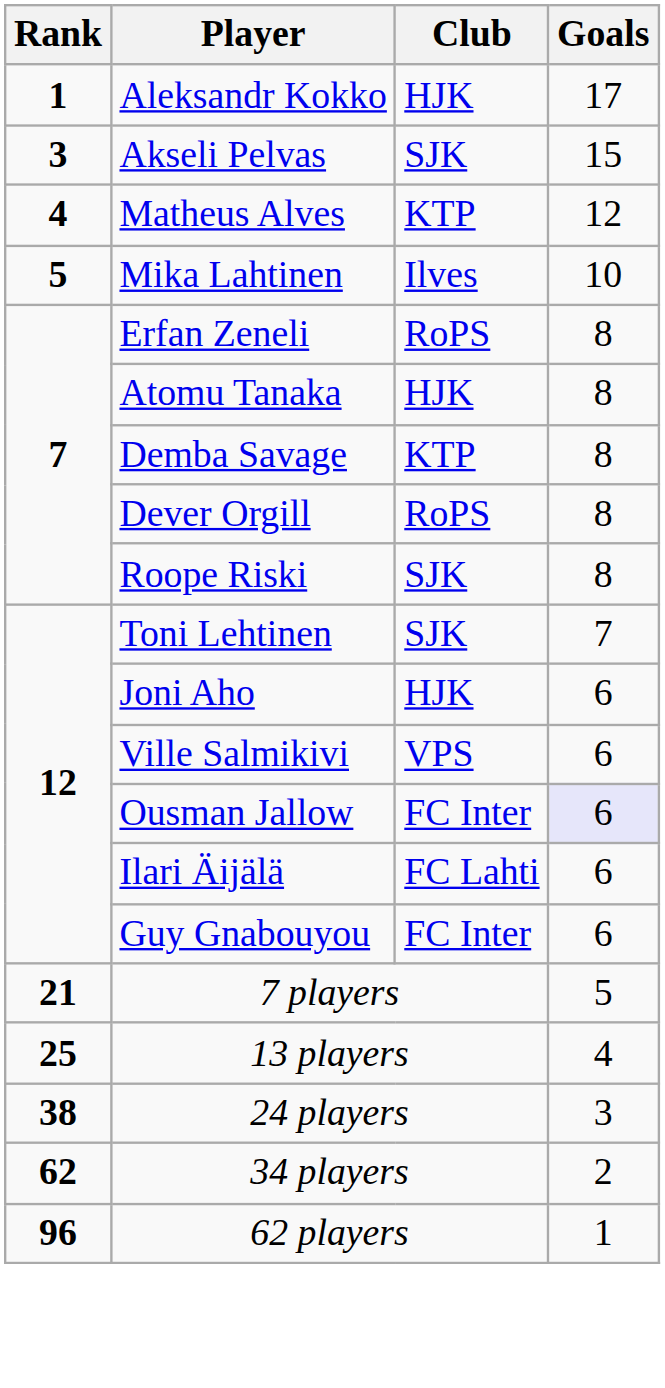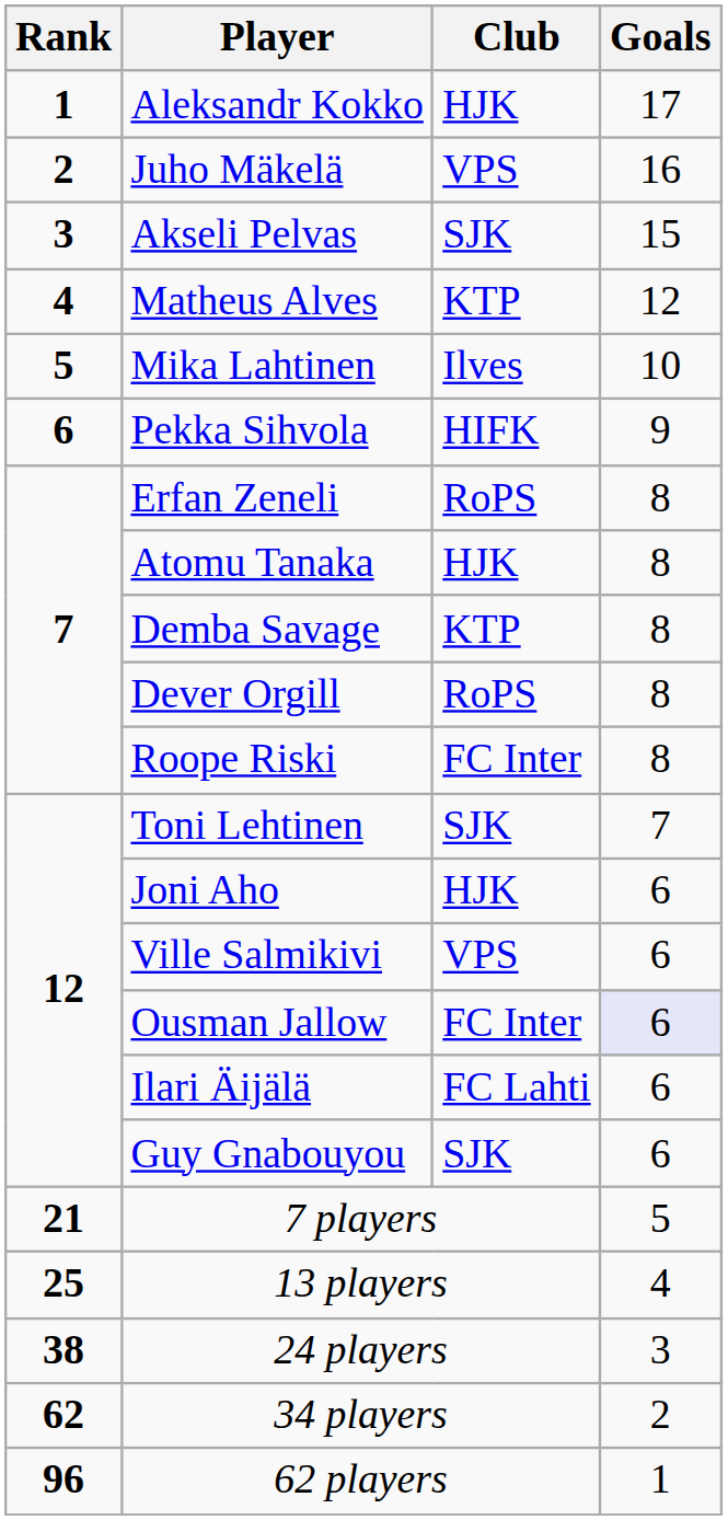 <table class="wikitable" style="text-align:center">
 <tr>
 <th>Rank</th>
 <th>Player</th>
 <th>Club</th>
 <th>Goals</th>
 </tr>
 <tr>
 <td rowspan="1"><strong>1</strong></td>
 <td align="left"> <a href='#'>Aleksandr Kokko</a></td>
 <td align="left"><a href='#'>HJK</a></td>
 <td>17</td>
+</tr>
+<tr>
+<td rowspan="1"><strong>2</strong></td>
+<td align="left"> <a href='#'>Juho Mäkelä</a></td>
+<td align="left"><a href='#'>VPS</a></td>
+<td>16</td>
 </tr>
 <tr>
 <td rowspan="1"><strong>3</strong></td>
 <td align="left"> <a href='#'>Akseli Pelvas</a></td>
 <td align="left"><a href='#'>SJK</a></td>
 <td>15</td>
 </tr>
 <tr>
 <td rowspan="1"><strong>4</strong></td>
 <td align="left"> <a href='#'>Matheus Alves</a></td>
 <td align="left"><a href='#'>KTP</a></td>
 <td>12</td>
 </tr>
 <tr>
 <td rowspan="1"><strong>5</strong></td>
 <td align="left"> <a href='#'>Mika Lahtinen</a></td>
 <td align="left"><a href='#'>Ilves</a></td>
 <td>10</td>
+</tr>
+<tr>
+<td rowspan="1"><strong>6</strong></td>
+<td align="left"> <a href='#'>Pekka Sihvola</a></td>
+<td align="left"><a href='#'>HIFK</a></td>
+<td>9</td>
 </tr>
 <tr>
 <td rowspan="5"><strong>7</strong></td>
 <td align="left"> <a href='#'>Erfan Zeneli</a></td>
 <td align="left"><a href='#'>RoPS</a></td>
 <td>8</td>
 </tr>
 <tr>
 <td align="left"> <a href='#'>Atomu Tanaka</a></td>
 <td align="left"><a href='#'>HJK</a></td>
 <td>8</td>
 </tr>
 <tr>
 <td align="left"> <a href='#'>Demba Savage</a></td>
 <td align="left"><a href='#'>KTP</a></td>
 <td>8</td>
 </tr>
 <tr>
 <td align="left"> <a href='#'>Dever Orgill</a></td>
 <td align="left"><a href='#'>RoPS</a></td>
 <td>8</td>
 </tr>
 <tr>
 <td align="left"> <a href='#'>Roope Riski</a></td>
-<td align="left"><a href='#'>SJK</a></td>
+<td align="left"><a href='#'>FC Inter</a></td>
 <td>8</td>
 </tr>
 <tr>
 <td rowspan="6"><strong>12</strong></td>
 <td align="left"> <a href='#'>Toni Lehtinen</a></td>
 <td align="left"><a href='#'>SJK</a></td>
 <td>7</td>
 </tr>
 <tr>
 <td align="left"> <a href='#'>Joni Aho</a></td>
 <td align="left"><a href='#'>HJK</a></td>
 <td>6</td>
 </tr>
 <tr>
 <td align="left"> <a href='#'>Ville Salmikivi</a></td>
 <td align="left"><a href='#'>VPS</a></td>
 <td>6</td>
 </tr>
 <tr>
 <td align="left"> <a href='#'>Ousman Jallow</a></td>
 <td align="left"><a href='#'>FC Inter</a></td>
 <td style="background: lavender;">6</td>
 </tr>
 <tr>
 <td align="left"> <a href='#'>Ilari Äijälä</a></td>
 <td align="left"><a href='#'>FC Lahti</a></td>
 <td>6</td>
 </tr>
 <tr>
 <td align="left"> <a href='#'>Guy Gnabouyou</a></td>
-<td align="left"><a href='#'>FC Inter</a></td>
+<td align="left"><a href='#'>SJK</a></td>
 <td>6</td>
 </tr>
 <tr>
 <td rowspan=1 align="center"><strong>21</strong></td>
 <td colspan=2 align="center"><em>7 players</em></td>
 <td rowspan=1 align="center">5</td>
 </tr>
 <tr>
 <td rowspan=1 align="center"><strong>25</strong></td>
 <td colspan=2 align="center"><em>13 players</em></td>
 <td rowspan=1 align="center">4</td>
 </tr>
 <tr>
 <td rowspan=1 align="center"><strong>38</strong></td>
 <td colspan=2 align="center"><em>24 players</em></td>
 <td rowspan=1 align="center">3</td>
 </tr>
 <tr>
 <td rowspan=1 align="center"><strong>62</strong></td>
 <td colspan=2 align="center"><em>34 players</em></td>
 <td rowspan=1 align="center">2</td>
 </tr>
 <tr>
 <td rowspan=1 align="center"><strong>96</strong></td>
 <td colspan=2 align="center"><em>62 players</em></td>
 <td rowspan=1 align="center">1</td>
 </tr>
 <tr>
 </tr>
 </table>
